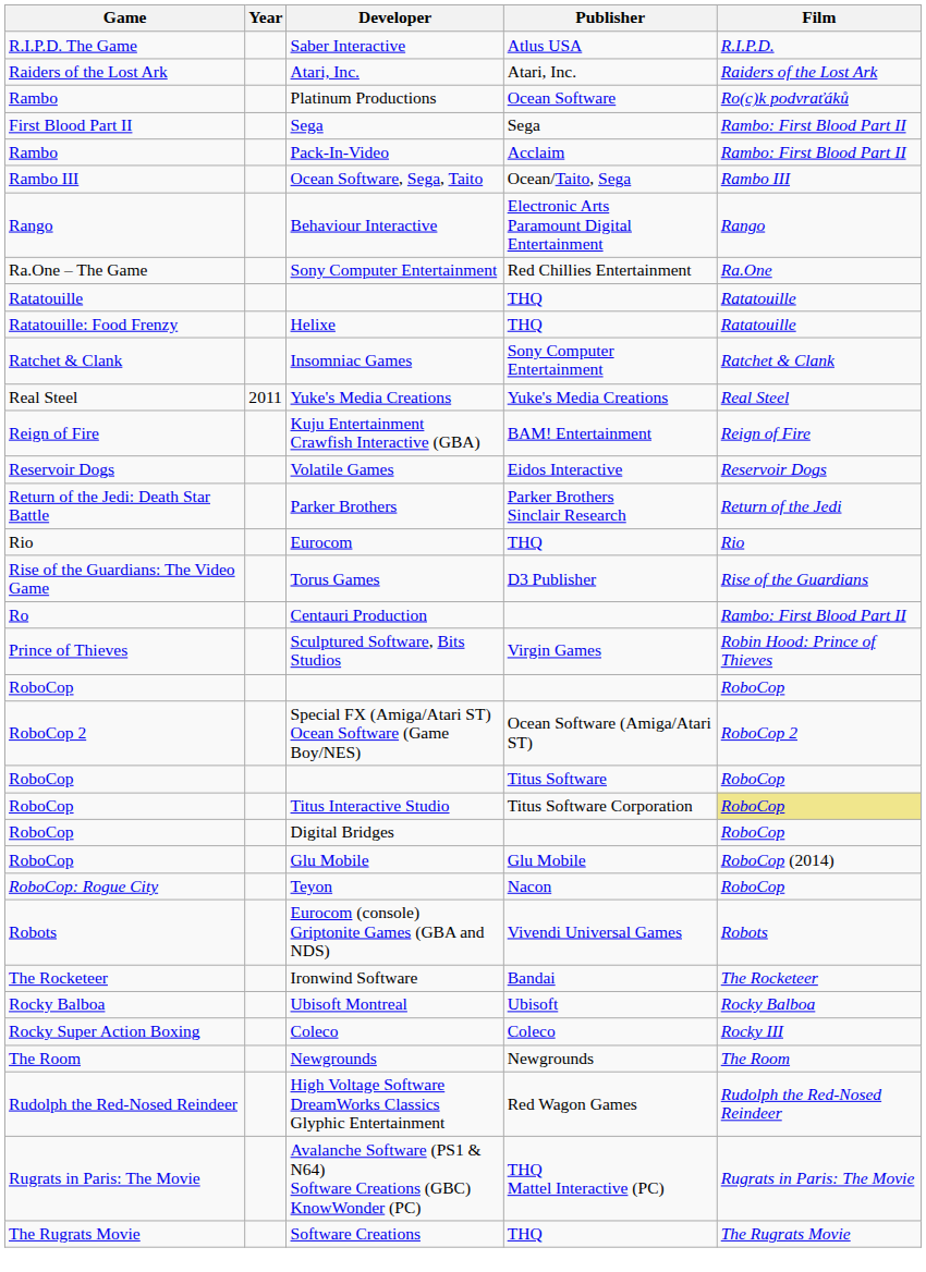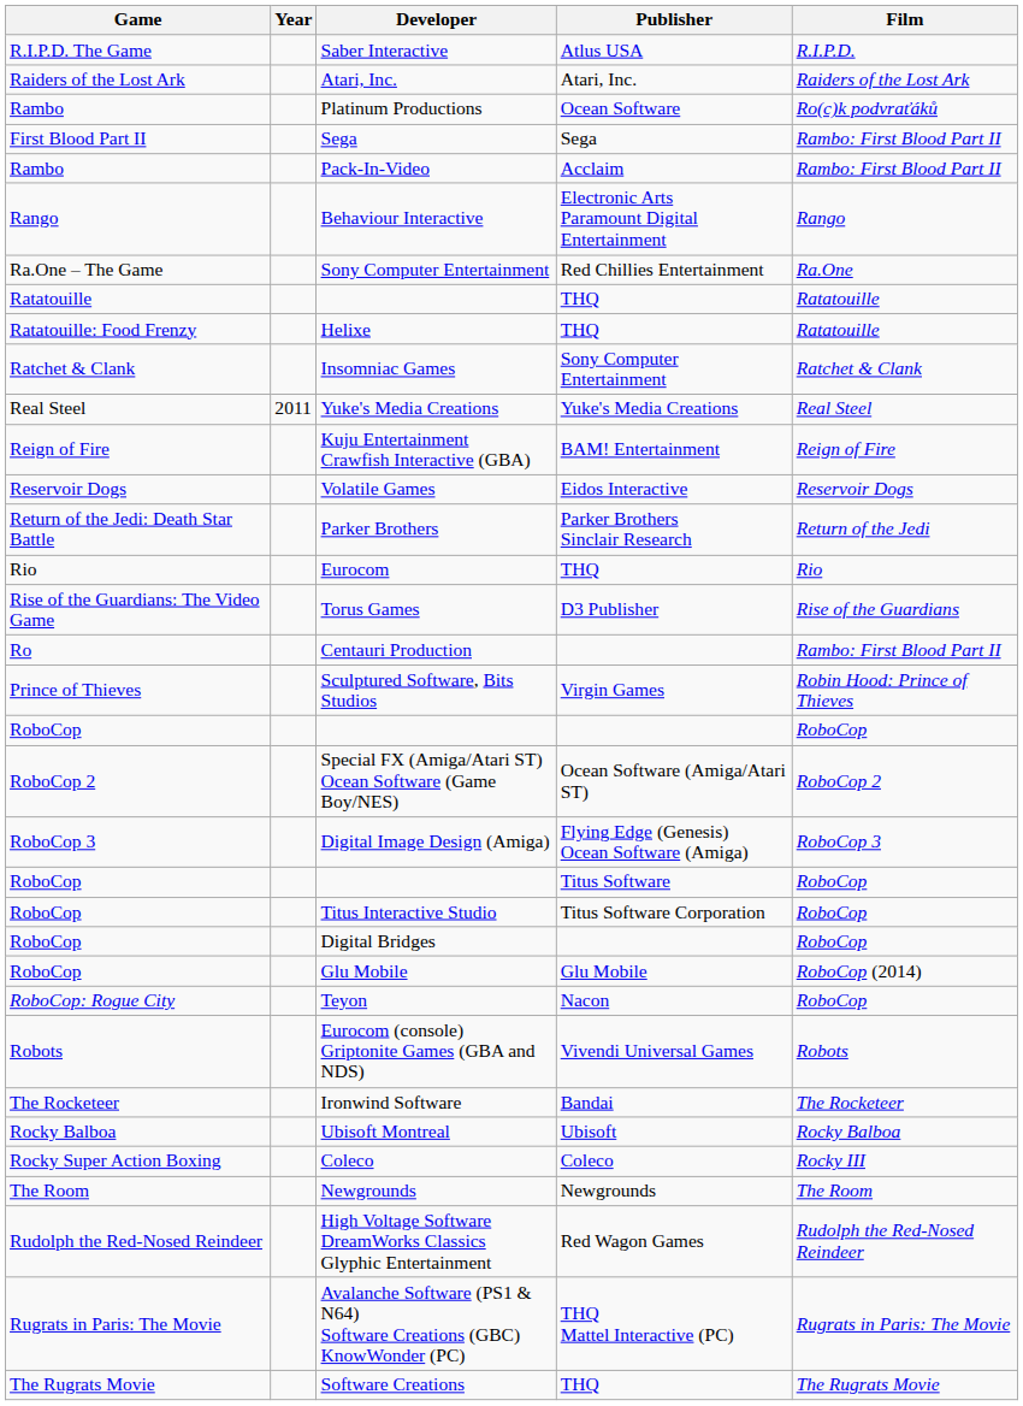 <table class="wikitable sortable">
 <tr>
 <th>Game</th>
 <th>Year</th>
 <th>Developer</th>
 <th>Publisher</th>
 <th>Film</th>
 </tr>
 <tr>
 <td><a href='#'>R.I.P.D. The Game</a></td>
 <td></td>
 <td><a href='#'>Saber Interactive</a></td>
 <td><a href='#'>Atlus USA</a></td>
 <td><em><a href='#'>R.I.P.D.</a></em></td>
 </tr>
 <tr>
 <td><a href='#'>Raiders of the Lost Ark</a></td>
 <td></td>
 <td><a href='#'>Atari, Inc.</a></td>
 <td>Atari, Inc.</td>
 <td><em><a href='#'>Raiders of the Lost Ark</a></em></td>
 </tr>
 <tr>
 <td><a href='#'>Rambo</a></td>
 <td></td>
 <td>Platinum Productions</td>
 <td><a href='#'>Ocean Software</a></td>
 <td><em><a href='#'>Ro(c)k podvraťáků</a></em></td>
 </tr>
 <tr>
 <td><a href='#'>First Blood Part II</a></td>
 <td></td>
 <td><a href='#'>Sega</a></td>
 <td>Sega</td>
 <td><em><a href='#'>Rambo: First Blood Part II</a></em></td>
 </tr>
 <tr>
 <td><a href='#'>Rambo</a></td>
 <td></td>
 <td><a href='#'>Pack-In-Video</a></td>
 <td><a href='#'>Acclaim</a></td>
 <td><em><a href='#'>Rambo: First Blood Part II</a></em></td>
-</tr>
-<tr>
-<td><a href='#'>Rambo III</a></td>
-<td></td>
-<td><a href='#'>Ocean Software</a>, <a href='#'>Sega</a>, <a href='#'>Taito</a></td>
-<td>Ocean/<a href='#'>Taito</a>, <a href='#'>Sega</a></td>
-<td><em><a href='#'>Rambo III</a></em></td>
 </tr>
 <tr>
 <td><a href='#'>Rango</a></td>
 <td></td>
 <td><a href='#'>Behaviour Interactive</a></td>
 <td><a href='#'>Electronic Arts</a><br><a href='#'>Paramount Digital Entertainment</a></td>
 <td><em><a href='#'>Rango</a></em></td>
 </tr>
 <tr>
 <td>Ra.One – The Game</td>
 <td></td>
 <td><a href='#'>Sony Computer Entertainment</a></td>
 <td>Red Chillies Entertainment</td>
 <td><em><a href='#'>Ra.One</a></em></td>
 </tr>
 <tr>
 <td><a href='#'>Ratatouille</a></td>
 <td></td>
 <td></td>
 <td><a href='#'>THQ</a></td>
 <td><em><a href='#'>Ratatouille</a></em></td>
 </tr>
 <tr>
 <td><a href='#'>Ratatouille: Food Frenzy</a></td>
 <td></td>
 <td><a href='#'>Helixe</a></td>
 <td><a href='#'>THQ</a></td>
 <td><em><a href='#'>Ratatouille</a></em></td>
 </tr>
 <tr>
 <td><a href='#'>Ratchet & Clank</a></td>
 <td></td>
 <td><a href='#'>Insomniac Games</a></td>
 <td><a href='#'>Sony Computer Entertainment</a></td>
 <td><em><a href='#'>Ratchet & Clank</a></em></td>
 </tr>
 <tr>
 <td>Real Steel</td>
 <td>2011</td>
 <td><a href='#'>Yuke's Media Creations</a></td>
 <td><a href='#'>Yuke's Media Creations</a></td>
 <td><em><a href='#'>Real Steel</a></em></td>
 </tr>
 <tr>
 <td><a href='#'>Reign of Fire</a></td>
 <td></td>
 <td><a href='#'>Kuju Entertainment</a><br><a href='#'>Crawfish Interactive</a> (GBA)</td>
 <td><a href='#'>BAM! Entertainment</a></td>
 <td><em><a href='#'>Reign of Fire</a></em></td>
 </tr>
 <tr>
 <td><a href='#'>Reservoir Dogs</a></td>
 <td></td>
 <td><a href='#'>Volatile Games</a></td>
 <td><a href='#'>Eidos Interactive</a></td>
 <td><em><a href='#'>Reservoir Dogs</a></em></td>
 </tr>
 <tr>
 <td><a href='#'>Return of the Jedi: Death Star Battle</a></td>
 <td></td>
 <td><a href='#'>Parker Brothers</a></td>
 <td><a href='#'>Parker Brothers</a><br><a href='#'>Sinclair Research</a></td>
 <td><em><a href='#'>Return of the Jedi</a></em></td>
 </tr>
 <tr>
 <td>Rio</td>
 <td></td>
 <td><a href='#'>Eurocom</a></td>
 <td><a href='#'>THQ</a></td>
 <td><em><a href='#'>Rio</a></em></td>
 </tr>
 <tr>
 <td><a href='#'>Rise of the Guardians: The Video Game</a></td>
 <td></td>
 <td><a href='#'>Torus Games</a></td>
 <td><a href='#'>D3 Publisher</a></td>
 <td><em><a href='#'>Rise of the Guardians</a></em></td>
 </tr>
 <tr>
 <td><a href='#'>Ro</a></td>
 <td></td>
 <td><a href='#'>Centauri Production</a></td>
 <td></td>
 <td><em><a href='#'>Rambo: First Blood Part II</a></em></td>
 </tr>
 <tr>
 <td><a href='#'>Prince of Thieves</a></td>
 <td></td>
 <td><a href='#'>Sculptured Software</a>, <a href='#'>Bits Studios</a></td>
 <td><a href='#'>Virgin Games</a></td>
 <td><em><a href='#'>Robin Hood: Prince of Thieves</a></em></td>
 </tr>
 <tr>
 <td><a href='#'>RoboCop</a></td>
 <td></td>
 <td></td>
 <td></td>
 <td><em><a href='#'>RoboCop</a></em></td>
 </tr>
 <tr>
 <td><a href='#'>RoboCop 2</a></td>
 <td></td>
 <td>Special FX (Amiga/Atari ST)<br><a href='#'>Ocean Software</a> (Game Boy/NES)</td>
 <td>Ocean Software (Amiga/Atari ST)</td>
 <td><em><a href='#'>RoboCop 2</a></em></td>
 </tr>
 <tr>
+<td><a href='#'>RoboCop 3</a></td>
+<td></td>
+<td><a href='#'>Digital Image Design</a> (Amiga)</td>
+<td><a href='#'>Flying Edge</a> (Genesis)<br><a href='#'>Ocean Software</a> (Amiga)</td>
+<td><em><a href='#'>RoboCop 3</a></em></td>
+</tr>
+<tr>
 <td><a href='#'>RoboCop</a></td>
 <td></td>
 <td></td>
 <td><a href='#'>Titus Software</a></td>
 <td><em><a href='#'>RoboCop</a></em></td>
 </tr>
 <tr>
 <td><a href='#'>RoboCop</a></td>
 <td></td>
 <td><a href='#'>Titus Interactive Studio</a></td>
 <td>Titus Software Corporation</td>
-<td style="background: khaki;"><em><a href='#'>RoboCop</a></em></td>
+<td><em><a href='#'>RoboCop</a></em></td>
 </tr>
 <tr>
 <td><a href='#'>RoboCop</a></td>
 <td></td>
 <td>Digital Bridges</td>
 <td></td>
 <td><em><a href='#'>RoboCop</a></em></td>
 </tr>
 <tr>
 <td><a href='#'>RoboCop</a></td>
 <td></td>
 <td><a href='#'>Glu Mobile</a></td>
 <td><a href='#'>Glu Mobile</a></td>
 <td><em><a href='#'>RoboCop</a></em> (2014)</td>
 </tr>
 <tr>
 <td><em><a href='#'>RoboCop: Rogue City</a></em></td>
 <td></td>
 <td><a href='#'>Teyon</a></td>
 <td><a href='#'>Nacon</a></td>
 <td><em><a href='#'>RoboCop</a></em></td>
 </tr>
 <tr>
 <td><a href='#'>Robots</a></td>
 <td></td>
 <td><a href='#'>Eurocom</a> (console)<br><a href='#'>Griptonite Games</a> (GBA and NDS)</td>
 <td><a href='#'>Vivendi Universal Games</a></td>
 <td><em><a href='#'>Robots</a></em></td>
 </tr>
 <tr>
 <td><a href='#'>The Rocketeer</a></td>
 <td></td>
 <td>Ironwind Software</td>
 <td><a href='#'>Bandai</a></td>
 <td><em><a href='#'>The Rocketeer</a></em></td>
 </tr>
 <tr>
 <td><a href='#'>Rocky Balboa</a></td>
 <td></td>
 <td><a href='#'>Ubisoft Montreal</a></td>
 <td><a href='#'>Ubisoft</a></td>
 <td><em><a href='#'>Rocky Balboa</a></em></td>
 </tr>
 <tr>
 <td><a href='#'>Rocky Super Action Boxing</a></td>
 <td></td>
 <td><a href='#'>Coleco</a></td>
 <td><a href='#'>Coleco</a></td>
 <td><em><a href='#'>Rocky III</a></em></td>
 </tr>
 <tr>
 <td><a href='#'>The Room</a></td>
 <td></td>
 <td><a href='#'>Newgrounds</a></td>
 <td>Newgrounds</td>
 <td><em><a href='#'>The Room</a></em></td>
 </tr>
 <tr>
 <td><a href='#'>Rudolph the Red-Nosed Reindeer</a></td>
 <td></td>
 <td><a href='#'>High Voltage Software</a><br><a href='#'>DreamWorks Classics</a><br>Glyphic Entertainment</td>
 <td>Red Wagon Games</td>
 <td><em><a href='#'>Rudolph the Red-Nosed Reindeer</a></em></td>
 </tr>
 <tr>
 <td><a href='#'>Rugrats in Paris: The Movie</a></td>
 <td></td>
 <td><a href='#'>Avalanche Software</a> (PS1 & N64)<br><a href='#'>Software Creations</a> (GBC)<br><a href='#'>KnowWonder</a> (PC)</td>
 <td><a href='#'>THQ</a> <br> <a href='#'>Mattel Interactive</a> (PC)</td>
 <td><em><a href='#'>Rugrats in Paris: The Movie</a></em></td>
 </tr>
 <tr>
 <td><a href='#'>The Rugrats Movie</a></td>
 <td></td>
 <td><a href='#'>Software Creations</a></td>
 <td><a href='#'>THQ</a></td>
 <td><em><a href='#'>The Rugrats Movie</a></em></td>
 </tr>
 </table>
